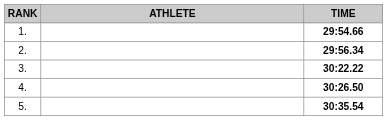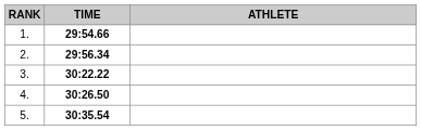 <table border="1" cellspacing="2" cellpadding="5" style="border-collapse: collapse; font-size: 100%;">
 <tr bgcolor="cccccc">
 <th>RANK</th>
+<th align="center" style="width: 7em">TIME</th>
 <th align="center" style="width: 25em">ATHLETE</th>
-<th align="center" style="width: 7em">TIME</th>
 </tr>
 <tr>
 <td align="center">1.</td>
+<td align="center"><strong>29:54.66</strong></td>
 <td></td>
-<td align="center"><strong>29:54.66</strong></td>
 </tr>
 <tr>
 <td align="center">2.</td>
+<td align="center"><strong>29:56.34</strong></td>
 <td></td>
-<td align="center"><strong>29:56.34</strong></td>
 </tr>
 <tr>
 <td align="center">3.</td>
+<td align="center"><strong>30:22.22</strong></td>
 <td></td>
-<td align="center"><strong>30:22.22</strong></td>
 </tr>
 <tr>
 <td align="center">4.</td>
+<td align="center"><strong>30:26.50</strong></td>
 <td></td>
-<td align="center"><strong>30:26.50</strong></td>
 </tr>
 <tr>
 <td align="center">5.</td>
+<td align="center"><strong>30:35.54</strong></td>
 <td></td>
-<td align="center"><strong>30:35.54</strong></td>
 </tr>
 </table>
